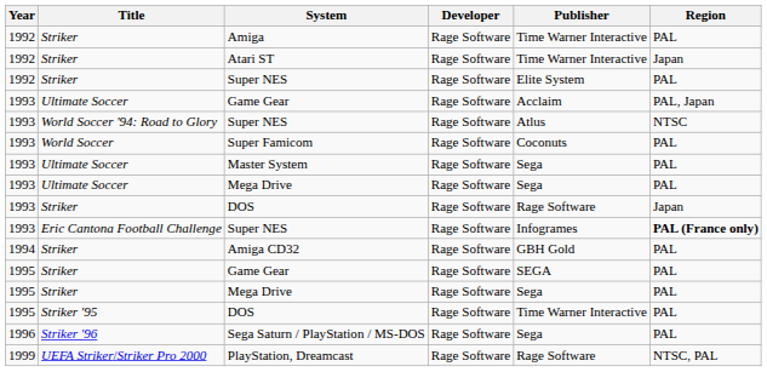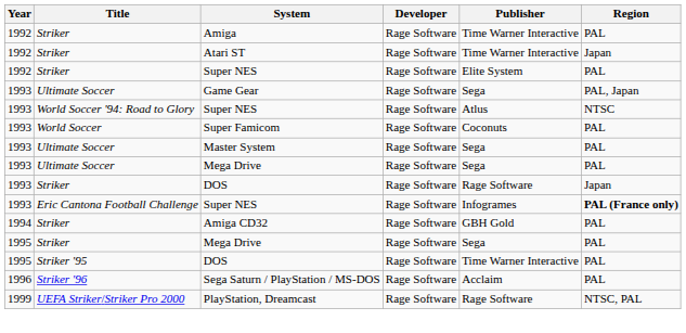 <table class="wikitable">
 <tr>
 <th>Year</th>
 <th>Title</th>
 <th>System</th>
 <th>Developer</th>
 <th>Publisher</th>
 <th>Region</th>
 </tr>
 <tr>
 <td>1992</td>
 <td><em>Striker</em></td>
 <td>Amiga</td>
 <td>Rage Software</td>
 <td>Time Warner Interactive</td>
 <td>PAL</td>
 </tr>
 <tr>
 <td>1992</td>
 <td><em>Striker</em></td>
 <td>Atari ST</td>
 <td>Rage Software</td>
 <td>Time Warner Interactive</td>
 <td>Japan</td>
 </tr>
 <tr>
 <td>1992</td>
 <td><em>Striker</em></td>
 <td>Super NES</td>
 <td>Rage Software</td>
 <td>Elite System</td>
 <td>PAL</td>
 </tr>
 <tr>
 <td>1993</td>
 <td><em>Ultimate Soccer</em></td>
 <td>Game Gear</td>
 <td>Rage Software</td>
-<td>Acclaim</td>
+<td>Sega</td>
 <td>PAL, Japan</td>
 </tr>
 <tr>
 <td>1993</td>
 <td><em>World Soccer '94: Road to Glory</em></td>
 <td>Super NES</td>
 <td>Rage Software</td>
 <td>Atlus</td>
 <td>NTSC</td>
 </tr>
 <tr>
 <td>1993</td>
 <td><em>World Soccer</em></td>
 <td>Super Famicom</td>
 <td>Rage Software</td>
 <td>Coconuts</td>
 <td>PAL</td>
 </tr>
 <tr>
 <td>1993</td>
 <td><em>Ultimate Soccer</em></td>
 <td>Master System</td>
 <td>Rage Software</td>
 <td>Sega</td>
 <td>PAL</td>
 </tr>
 <tr>
 <td>1993</td>
 <td><em>Ultimate Soccer</em></td>
 <td>Mega Drive</td>
 <td>Rage Software</td>
 <td>Sega</td>
 <td>PAL</td>
 </tr>
 <tr>
 <td>1993</td>
 <td><em>Striker</em></td>
 <td>DOS</td>
 <td>Rage Software</td>
 <td>Rage Software</td>
 <td>Japan</td>
 </tr>
 <tr>
 <td>1993</td>
 <td><em>Eric Cantona Football Challenge</em></td>
 <td>Super NES</td>
 <td>Rage Software</td>
 <td>Infogrames</td>
 <td><strong>PAL (France only)</strong></td>
 </tr>
 <tr>
 <td>1994</td>
 <td><em>Striker</em></td>
 <td>Amiga CD32</td>
 <td>Rage Software</td>
 <td>GBH Gold</td>
 <td>PAL</td>
 </tr>
 <tr>
 <td>1995</td>
 <td><em>Striker</em></td>
-<td>Game Gear</td>
-<td>Rage Software</td>
-<td>SEGA</td>
-<td>PAL</td>
-</tr>
-<tr>
-<td>1995</td>
-<td><em>Striker</em></td>
 <td>Mega Drive</td>
 <td>Rage Software</td>
 <td>Sega</td>
 <td>PAL</td>
 </tr>
 <tr>
 <td>1995</td>
 <td><em>Striker '95</em></td>
 <td>DOS</td>
 <td>Rage Software</td>
 <td>Time Warner Interactive</td>
 <td>PAL</td>
 </tr>
 <tr>
 <td>1996</td>
 <td><em><a href='#'>Striker '96</a></em></td>
 <td>Sega Saturn / PlayStation / MS-DOS</td>
 <td>Rage Software</td>
-<td>Sega</td>
+<td>Acclaim</td>
 <td>PAL</td>
 </tr>
 <tr>
 <td>1999</td>
 <td><a href='#'><em>UEFA Striker</em>/<em>Striker Pro 2000</em></a></td>
 <td>PlayStation, Dreamcast</td>
 <td>Rage Software</td>
 <td>Rage Software</td>
 <td>NTSC, PAL</td>
 </tr>
 </table>
